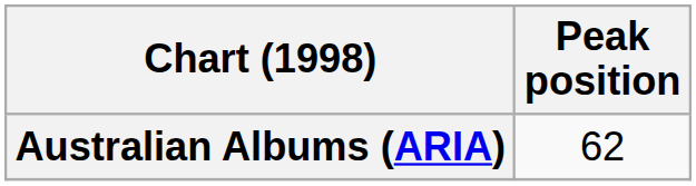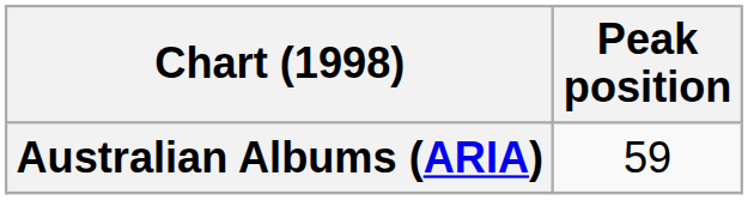 <table class="wikitable sortable plainrowheaders">
 <tr>
 <th scope="col">Chart (1998)</th>
 <th scope="col">Peak<br>position</th>
 </tr>
 <tr>
 <th scope="row">Australian Albums (<a href='#'>ARIA</a>)</th>
-<td align="center">62</td>
+<td align="center">59</td>
 </tr>
 <tr>
 </tr>
 </table>
